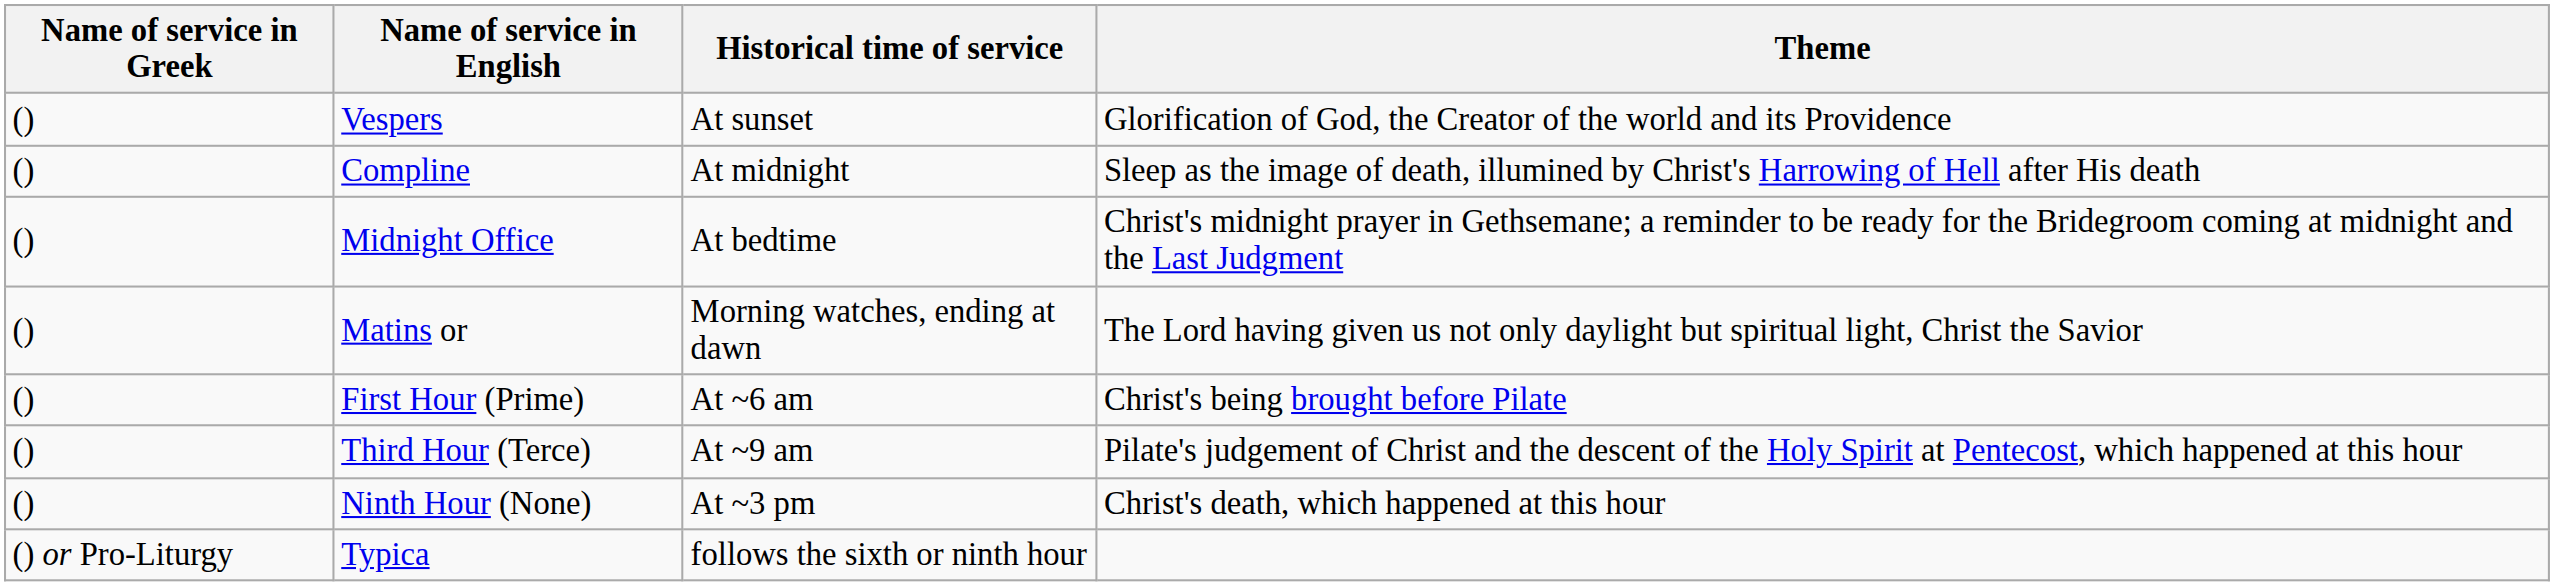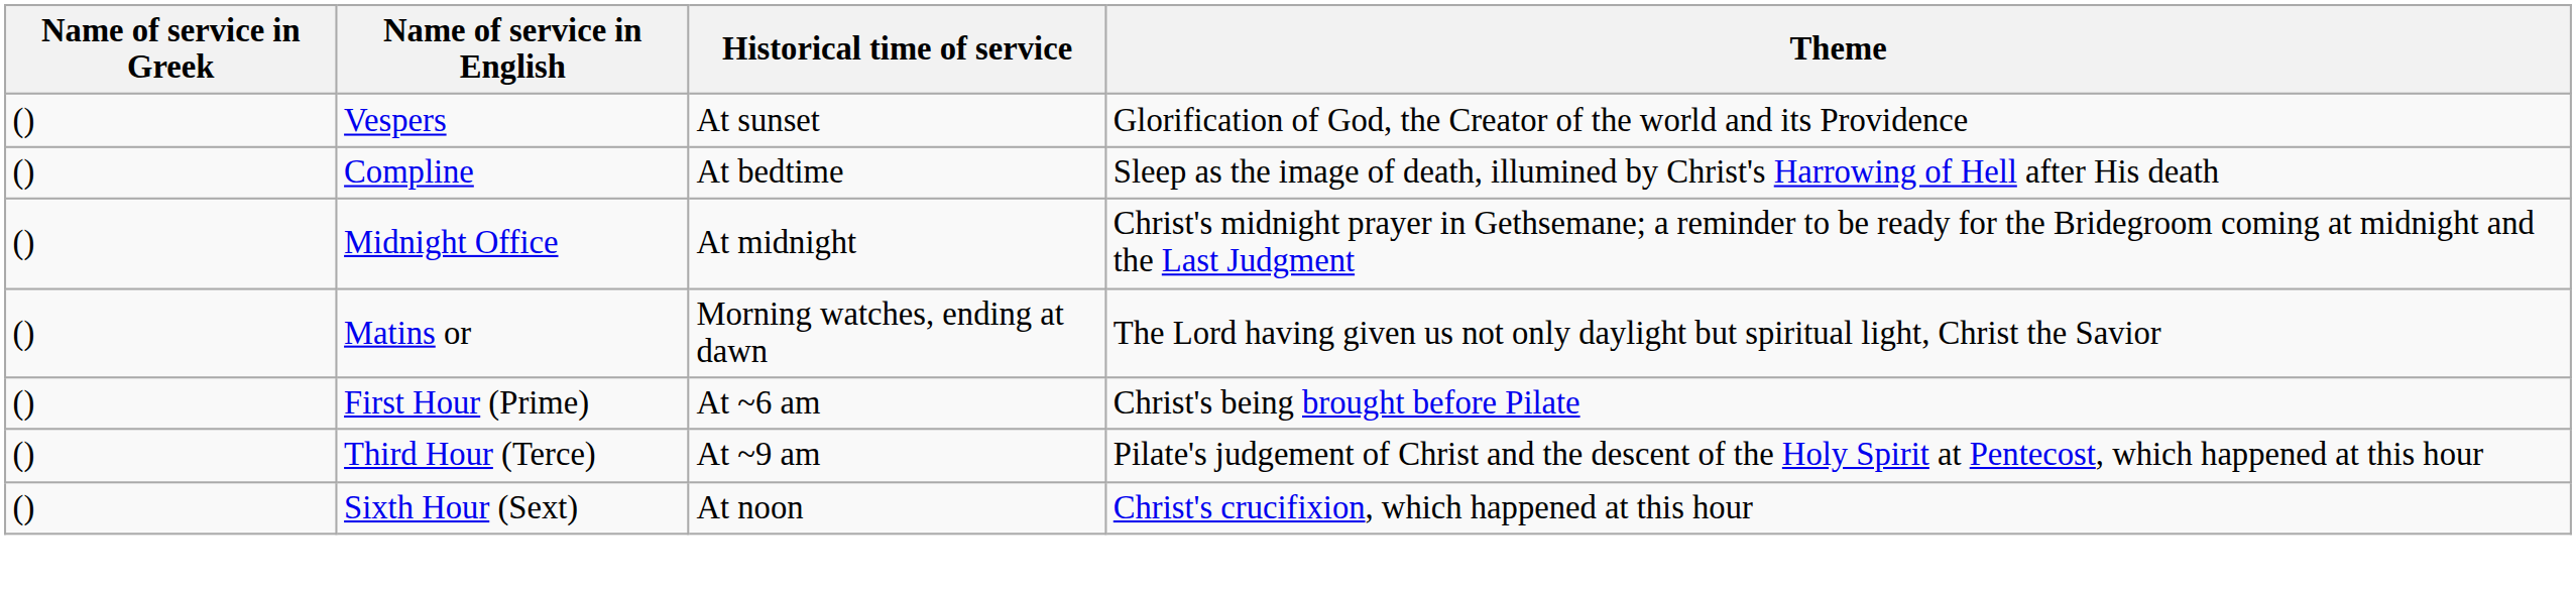 <table class="wikitable">
 <tr>
 <th>Name of service in Greek</th>
 <th>Name of service in English</th>
 <th>Historical time of service</th>
 <th>Theme</th>
 </tr>
 <tr>
 <td>()</td>
 <td><a href='#'>Vespers</a></td>
 <td>At sunset</td>
 <td>Glorification of God, the Creator of the world and its Providence</td>
 </tr>
 <tr>
 <td>()</td>
 <td><a href='#'>Compline</a></td>
-<td>At midnight</td>
+<td>At bedtime</td>
 <td>Sleep as the image of death, illumined by Christ's <a href='#'>Harrowing of Hell</a> after His death</td>
 </tr>
 <tr>
 <td>()</td>
 <td><a href='#'>Midnight Office</a></td>
-<td>At bedtime</td>
+<td>At midnight</td>
 <td>Christ's midnight prayer in Gethsemane; a reminder to be ready for the Bridegroom coming at midnight and the <a href='#'>Last Judgment</a></td>
 </tr>
 <tr>
 <td>()</td>
 <td><a href='#'>Matins</a> or </td>
 <td>Morning watches, ending at dawn</td>
 <td>The Lord having given us not only daylight but spiritual light, Christ the Savior</td>
 </tr>
 <tr>
 <td>()</td>
 <td><a href='#'>First Hour</a> (Prime)</td>
 <td>At ~6 am</td>
 <td>Christ's being <a href='#'>brought before Pilate</a></td>
 </tr>
 <tr>
 <td>()</td>
 <td><a href='#'>Third Hour</a> (Terce)</td>
 <td>At ~9 am</td>
 <td>Pilate's judgement of Christ and the descent of the <a href='#'>Holy Spirit</a> at <a href='#'>Pentecost</a>, which happened at this hour</td>
 </tr>
 <tr>
 <td>()</td>
-<td><a href='#'>Ninth Hour</a> (None)</td>
-<td>At ~3 pm</td>
-<td>Christ's death, which happened at this hour</td>
-</tr>
-<tr>
-<td>() <em>or</em> Pro-Liturgy</td>
-<td><a href='#'>Typica</a></td>
-<td>follows the sixth or ninth hour</td>
-<td></td>
+<td><a href='#'>Sixth Hour</a> (Sext)</td>
+<td>At noon</td>
+<td><a href='#'>Christ's crucifixion</a>, which happened at this hour</td>
 </tr>
 </table>
